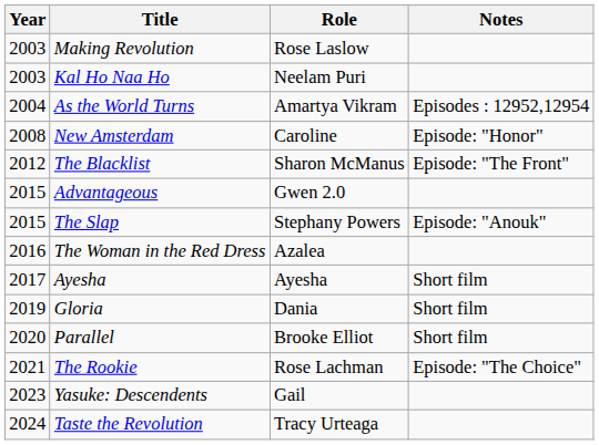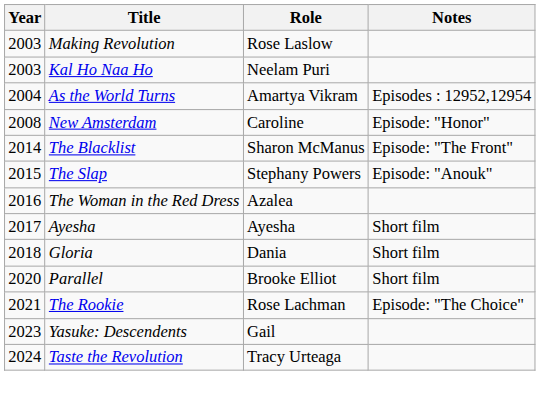 <table class="wikitable sortable">
 <tr>
 <th>Year</th>
 <th>Title</th>
 <th>Role</th>
 <th class="unsortable">Notes</th>
 </tr>
 <tr>
 <td>2003</td>
 <td><em>Making Revolution</em></td>
 <td>Rose Laslow</td>
 <td></td>
 </tr>
 <tr>
 <td>2003</td>
 <td><em><a href='#'>Kal Ho Naa Ho</a></em></td>
 <td>Neelam Puri</td>
 <td></td>
 </tr>
 <tr>
 <td>2004</td>
 <td><em><a href='#'>As the World Turns</a></em></td>
 <td>Amartya Vikram</td>
 <td>Episodes : 12952,12954</td>
 </tr>
 <tr>
 <td>2008</td>
 <td><em><a href='#'>New Amsterdam</a></em></td>
 <td>Caroline</td>
 <td>Episode: "Honor"</td>
 </tr>
 <tr>
-<td>2012</td>
+<td>2014</td>
 <td><em><a href='#'>The Blacklist</a></em></td>
 <td>Sharon McManus</td>
 <td>Episode: "The Front"</td>
-</tr>
-<tr>
-<td>2015</td>
-<td><em><a href='#'>Advantageous</a></em></td>
-<td>Gwen 2.0</td>
-<td></td>
 </tr>
 <tr>
 <td>2015</td>
 <td><em><a href='#'>The Slap</a></em></td>
 <td>Stephany Powers</td>
 <td>Episode: "Anouk"</td>
 </tr>
 <tr>
 <td>2016</td>
 <td><em>The Woman in the Red Dress</em></td>
 <td>Azalea</td>
 <td></td>
 </tr>
 <tr>
 <td>2017</td>
 <td><em>Ayesha</em></td>
 <td>Ayesha</td>
 <td>Short film</td>
 </tr>
 <tr>
-<td>2019</td>
+<td>2018</td>
 <td><em>Gloria</em></td>
 <td>Dania</td>
 <td>Short film</td>
 </tr>
 <tr>
 <td>2020</td>
 <td><em>Parallel</em></td>
 <td>Brooke Elliot</td>
 <td>Short film</td>
 </tr>
 <tr>
 <td>2021</td>
 <td><em><a href='#'>The Rookie</a></em></td>
 <td>Rose Lachman</td>
 <td>Episode: "The Choice"</td>
 </tr>
 <tr>
 <td>2023</td>
 <td><em>Yasuke: Descendents</em></td>
 <td>Gail</td>
 <td></td>
 </tr>
 <tr>
 <td>2024</td>
 <td><em><a href='#'>Taste the Revolution</a></em></td>
 <td>Tracy Urteaga</td>
 <td></td>
 </tr>
 </table>
